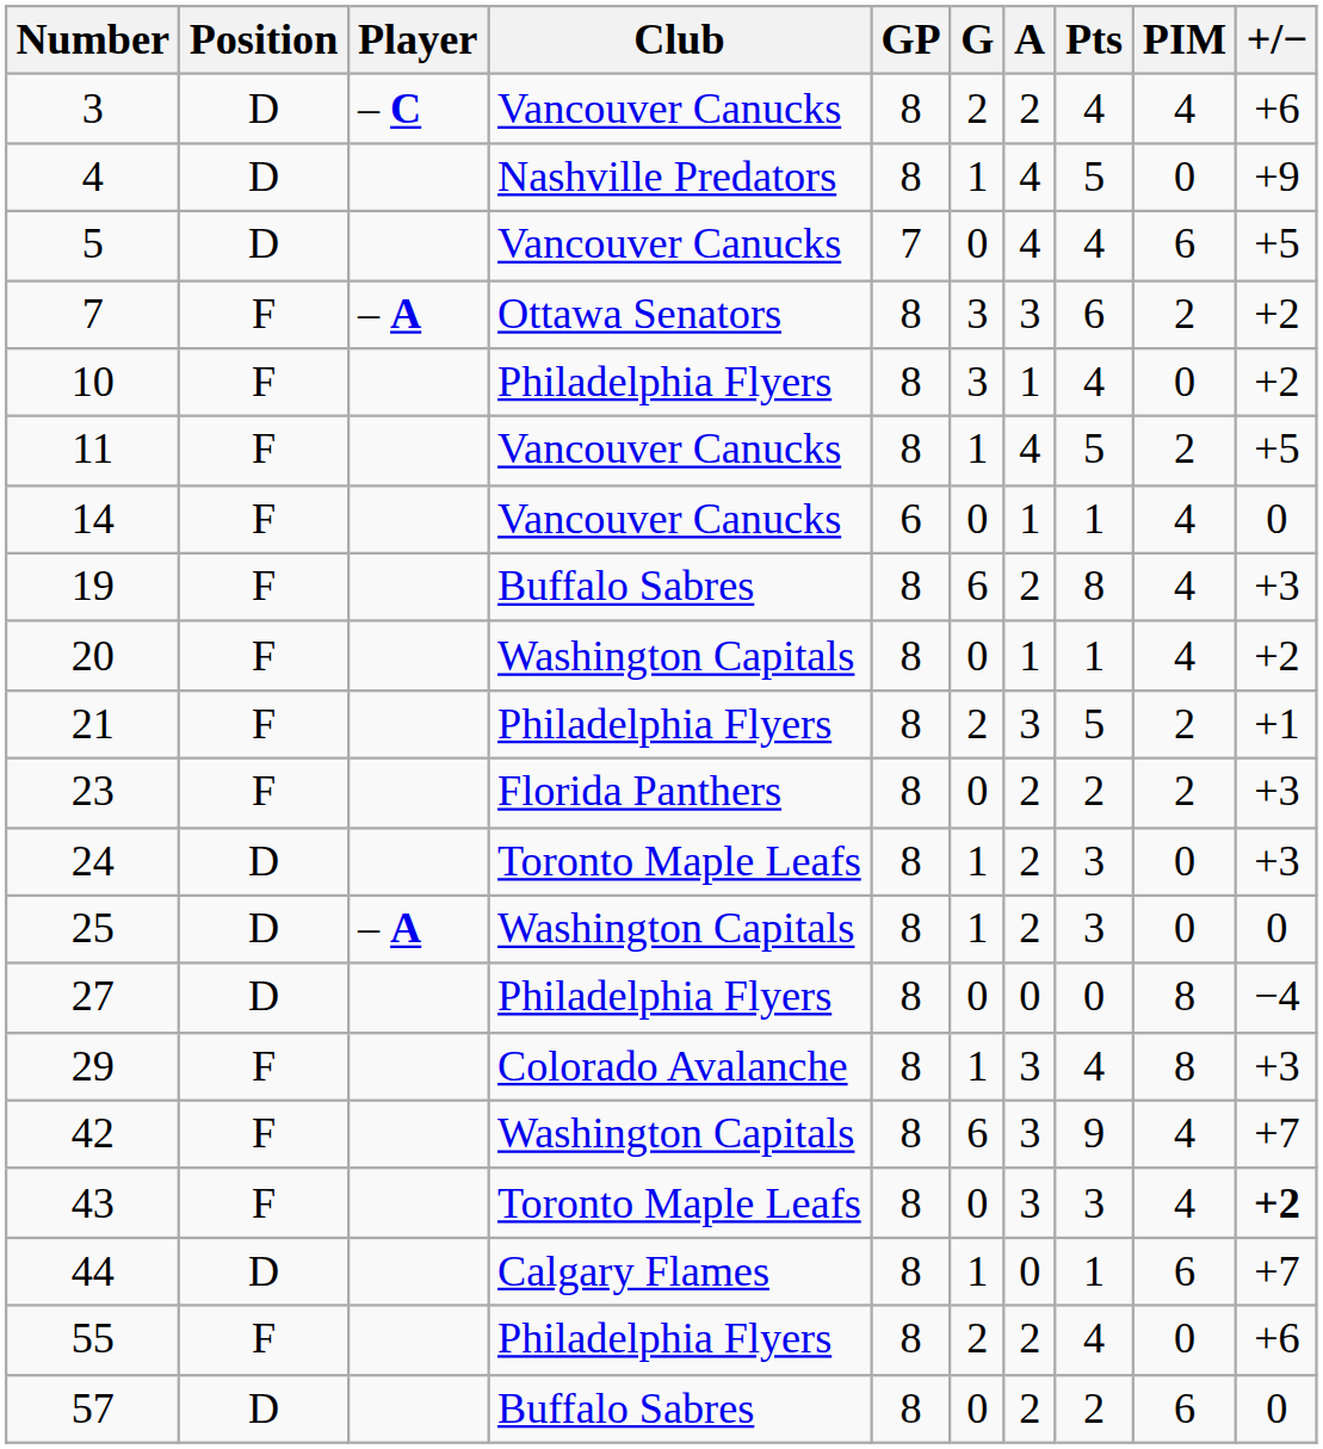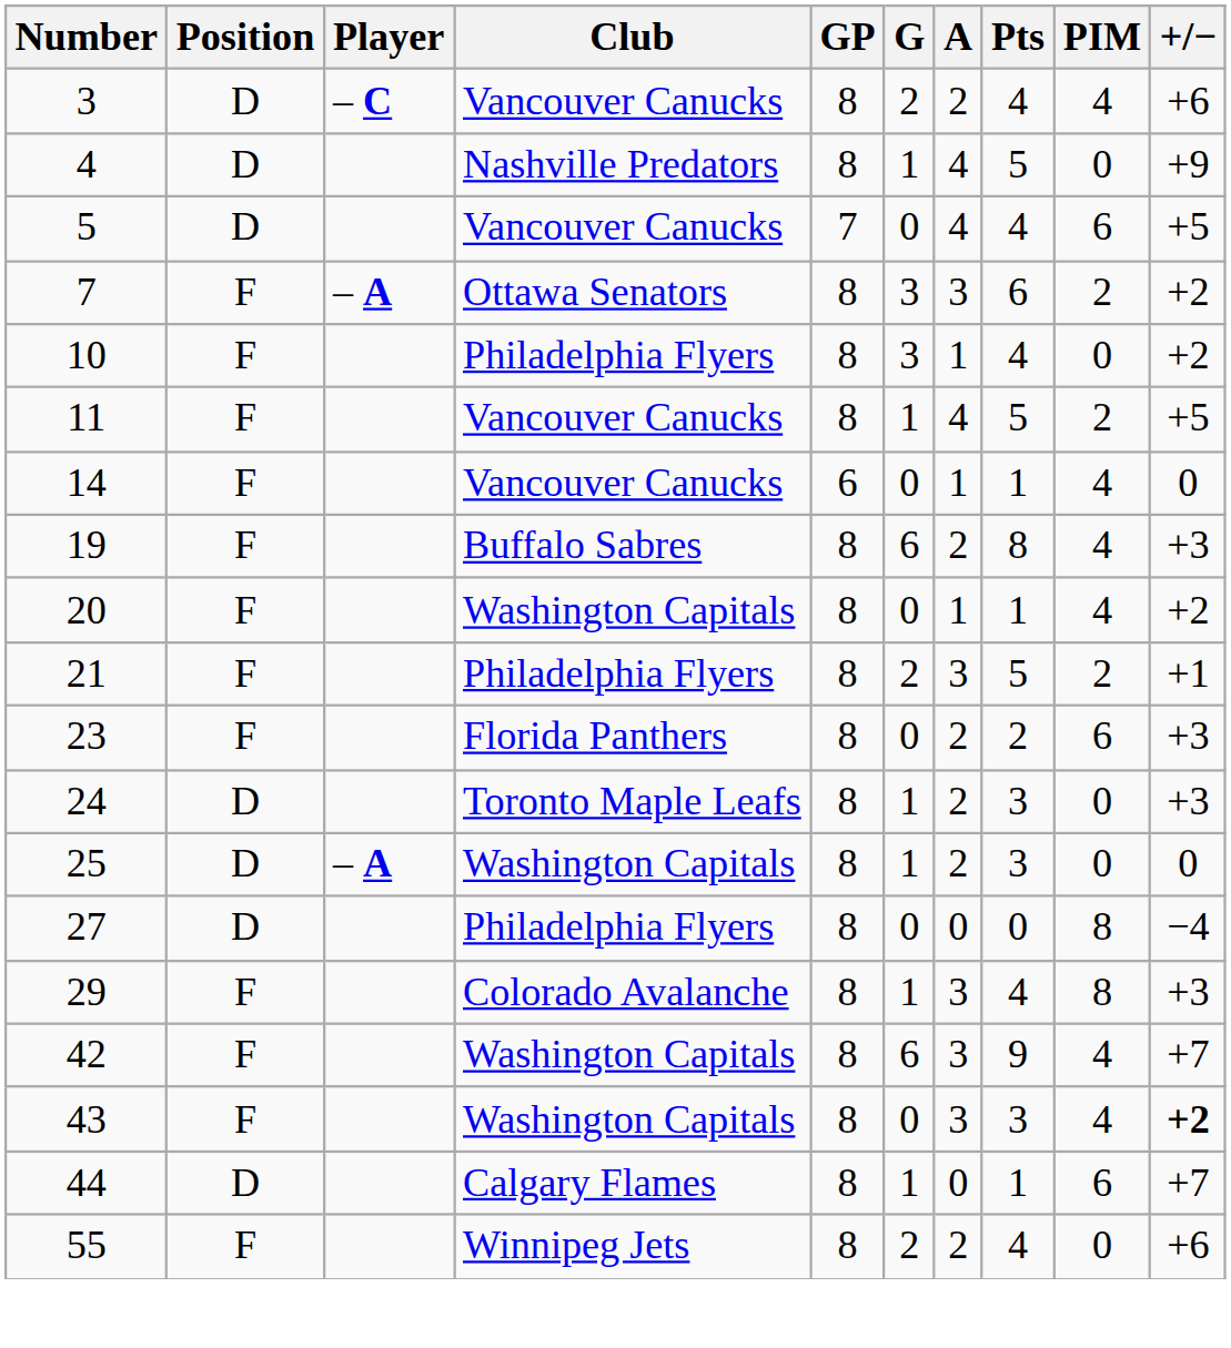 <table class="wikitable sortable" style="text-align: center; border: 1px solid; border-spacing=0;">
 <tr>
 <th>Number</th>
 <th>Position</th>
 <th>Player</th>
 <th>Club</th>
 <th>GP</th>
 <th>G</th>
 <th>A</th>
 <th>Pts</th>
 <th>PIM</th>
 <th>+/−</th>
 </tr>
 <tr>
 <td>3</td>
 <td>D</td>
 <td align=left> – <strong><a href='#'>C</a></strong></td>
 <td align=left> <a href='#'>Vancouver Canucks</a></td>
 <td>8</td>
 <td>2</td>
 <td>2</td>
 <td>4</td>
 <td>4</td>
 <td>+6</td>
 </tr>
 <tr>
 <td>4</td>
 <td>D</td>
 <td align=left></td>
 <td align=left> <a href='#'>Nashville Predators</a></td>
 <td>8</td>
 <td>1</td>
 <td>4</td>
 <td>5</td>
 <td>0</td>
 <td>+9</td>
 </tr>
 <tr>
 <td>5</td>
 <td>D</td>
 <td align=left></td>
 <td align=left> <a href='#'>Vancouver Canucks</a></td>
 <td>7</td>
 <td>0</td>
 <td>4</td>
 <td>4</td>
 <td>6</td>
 <td>+5</td>
 </tr>
 <tr>
 <td>7</td>
 <td>F</td>
 <td align=left> – <strong><a href='#'>A</a></strong></td>
 <td align=left> <a href='#'>Ottawa Senators</a></td>
 <td>8</td>
 <td>3</td>
 <td>3</td>
 <td>6</td>
 <td>2</td>
 <td>+2</td>
 </tr>
 <tr>
 <td>10</td>
 <td>F</td>
 <td align=left></td>
 <td align=left> <a href='#'>Philadelphia Flyers</a></td>
 <td>8</td>
 <td>3</td>
 <td>1</td>
 <td>4</td>
 <td>0</td>
 <td>+2</td>
 </tr>
 <tr>
 <td>11</td>
 <td>F</td>
 <td align=left></td>
 <td align=left> <a href='#'>Vancouver Canucks</a></td>
 <td>8</td>
 <td>1</td>
 <td>4</td>
 <td>5</td>
 <td>2</td>
 <td>+5</td>
 </tr>
 <tr>
 <td>14</td>
 <td>F</td>
 <td align=left></td>
 <td align=left> <a href='#'>Vancouver Canucks</a></td>
 <td>6</td>
 <td>0</td>
 <td>1</td>
 <td>1</td>
 <td>4</td>
 <td>0</td>
 </tr>
 <tr>
 <td>19</td>
 <td>F</td>
 <td align=left></td>
 <td align=left> <a href='#'>Buffalo Sabres</a></td>
 <td>8</td>
 <td>6</td>
 <td>2</td>
 <td>8</td>
 <td>4</td>
 <td>+3</td>
 </tr>
 <tr>
 <td>20</td>
 <td>F</td>
 <td align=left></td>
 <td align=left> <a href='#'>Washington Capitals</a></td>
 <td>8</td>
 <td>0</td>
 <td>1</td>
 <td>1</td>
 <td>4</td>
 <td>+2</td>
 </tr>
 <tr>
 <td>21</td>
 <td>F</td>
 <td align=left></td>
 <td align=left> <a href='#'>Philadelphia Flyers</a></td>
 <td>8</td>
 <td>2</td>
 <td>3</td>
 <td>5</td>
 <td>2</td>
 <td>+1</td>
 </tr>
 <tr>
 <td>23</td>
 <td>F</td>
 <td align=left></td>
 <td align=left> <a href='#'>Florida Panthers</a></td>
 <td>8</td>
 <td>0</td>
 <td>2</td>
 <td>2</td>
-<td>2</td>
+<td>6</td>
 <td>+3</td>
 </tr>
 <tr>
 <td>24</td>
 <td>D</td>
 <td align=left></td>
 <td align=left> <a href='#'>Toronto Maple Leafs</a></td>
 <td>8</td>
 <td>1</td>
 <td>2</td>
 <td>3</td>
 <td>0</td>
 <td>+3</td>
 </tr>
 <tr>
 <td>25</td>
 <td>D</td>
 <td align=left> – <strong><a href='#'>A</a></strong></td>
 <td align=left> <a href='#'>Washington Capitals</a></td>
 <td>8</td>
 <td>1</td>
 <td>2</td>
 <td>3</td>
 <td>0</td>
 <td>0</td>
 </tr>
 <tr>
 <td>27</td>
 <td>D</td>
 <td align=left></td>
 <td align=left> <a href='#'>Philadelphia Flyers</a></td>
 <td>8</td>
 <td>0</td>
 <td>0</td>
 <td>0</td>
 <td>8</td>
 <td>−4</td>
 </tr>
 <tr>
 <td>29</td>
 <td>F</td>
 <td align=left></td>
 <td align=left> <a href='#'>Colorado Avalanche</a></td>
 <td>8</td>
 <td>1</td>
 <td>3</td>
 <td>4</td>
 <td>8</td>
 <td>+3</td>
 </tr>
 <tr>
 <td>42</td>
 <td>F</td>
 <td align=left></td>
 <td align=left> <a href='#'>Washington Capitals</a></td>
 <td>8</td>
 <td>6</td>
 <td>3</td>
 <td>9</td>
 <td>4</td>
 <td>+7</td>
 </tr>
 <tr>
 <td>43</td>
 <td>F</td>
 <td align=left></td>
-<td align=left> <a href='#'>Toronto Maple Leafs</a></td>
+<td align=left> <a href='#'>Washington Capitals</a></td>
 <td>8</td>
 <td>0</td>
 <td>3</td>
 <td>3</td>
 <td>4</td>
 <td><strong>+2</strong></td>
 </tr>
 <tr>
 <td>44</td>
 <td>D</td>
 <td align=left></td>
 <td align=left> <a href='#'>Calgary Flames</a></td>
 <td>8</td>
 <td>1</td>
 <td>0</td>
 <td>1</td>
 <td>6</td>
 <td>+7</td>
 </tr>
 <tr>
 <td>55</td>
 <td>F</td>
 <td align=left></td>
-<td align=left> <a href='#'>Philadelphia Flyers</a></td>
+<td align=left> <a href='#'>Winnipeg Jets</a></td>
 <td>8</td>
 <td>2</td>
 <td>2</td>
 <td>4</td>
 <td>0</td>
 <td>+6</td>
 </tr>
-<tr>
-<td>57</td>
-<td>D</td>
-<td align=left></td>
-<td align=left> <a href='#'>Buffalo Sabres</a></td>
-<td>8</td>
-<td>0</td>
-<td>2</td>
-<td>2</td>
-<td>6</td>
-<td>0</td>
-</tr>
 </table>
